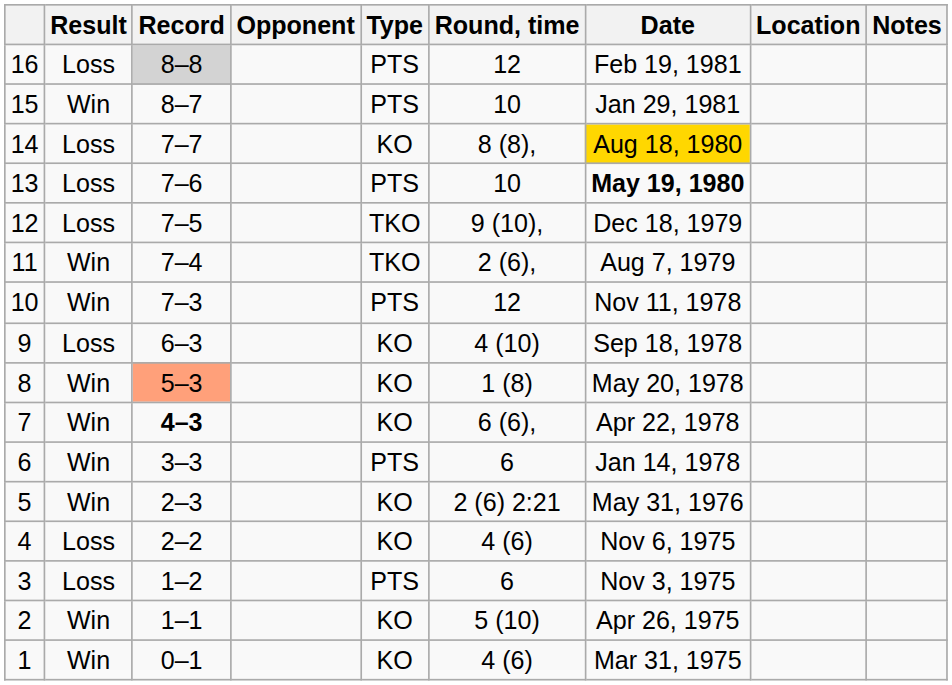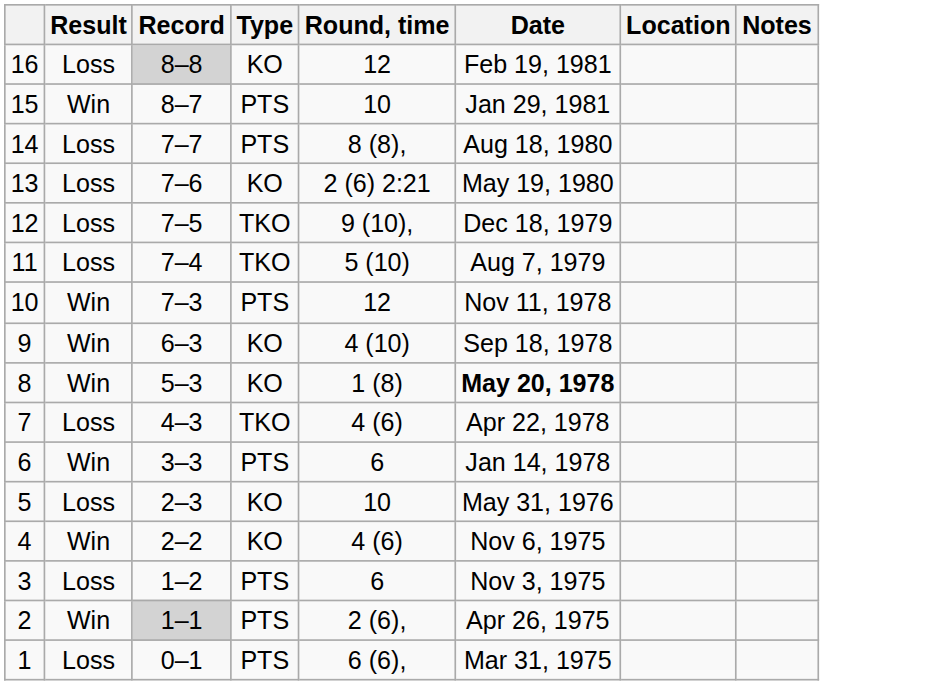 <table class="wikitable" style="text-align:center; font-size:95%">
 <tr>
 <th></th>
 <th>Result</th>
 <th>Record</th>
-<th>Opponent</th>
 <th>Type</th>
 <th>Round, time</th>
 <th>Date</th>
 <th>Location</th>
 <th>Notes</th>
 </tr>
 <tr>
 <td>16</td>
 <td>Loss</td>
 <td style="background: lightgrey;">8–8</td>
-<td style="text-align:left;"> </td>
-<td>PTS</td>
+<td>KO</td>
 <td>12</td>
 <td>Feb 19, 1981</td>
 <td style="text-align:left;"> </td>
 <td style="text-align:left;"></td>
 </tr>
 <tr>
 <td>15</td>
 <td>Win</td>
 <td>8–7</td>
-<td style="text-align:left;"> </td>
 <td>PTS</td>
 <td>10</td>
 <td>Jan 29, 1981</td>
 <td style="text-align:left;"> </td>
 <td></td>
 </tr>
 <tr>
 <td>14</td>
 <td>Loss</td>
 <td>7–7</td>
-<td style="text-align:left;"></td>
-<td>KO</td>
+<td>PTS</td>
 <td>8 (8),</td>
-<td style="background: gold;">Aug 18, 1980</td>
+<td>Aug 18, 1980</td>
 <td style="text-align:left;"> </td>
 <td></td>
 </tr>
 <tr>
 <td>13</td>
 <td>Loss</td>
 <td>7–6</td>
-<td style="text-align:left;"> </td>
-<td>PTS</td>
-<td>10</td>
-<td><strong>May 19, 1980</strong></td>
+<td>KO</td>
+<td>2 (6) 2:21</td>
+<td>May 19, 1980</td>
 <td style="text-align:left;"> </td>
 <td></td>
 </tr>
 <tr>
 <td>12</td>
 <td>Loss</td>
 <td>7–5</td>
-<td style="text-align:left;"> </td>
 <td>TKO</td>
 <td>9 (10),</td>
 <td>Dec 18, 1979</td>
 <td style="text-align:left;"> </td>
 <td></td>
 </tr>
 <tr>
 <td>11</td>
-<td>Win</td>
+<td>Loss</td>
 <td>7–4</td>
-<td style="text-align:left;"> </td>
 <td>TKO</td>
-<td>2 (6),</td>
+<td>5 (10)</td>
 <td>Aug 7, 1979</td>
 <td style="text-align:left;"> </td>
 <td></td>
 </tr>
 <tr>
 <td>10</td>
 <td>Win</td>
 <td>7–3</td>
-<td style="text-align:left;"> </td>
 <td>PTS</td>
 <td>12</td>
 <td>Nov 11, 1978</td>
 <td style="text-align:left;"> </td>
 <td style="text-align:left;"></td>
 </tr>
 <tr>
 <td>9</td>
-<td>Loss</td>
+<td>Win</td>
 <td>6–3</td>
-<td style="text-align:left;"> </td>
 <td>KO</td>
 <td>4 (10)</td>
 <td>Sep 18, 1978</td>
 <td style="text-align:left;"> </td>
 <td></td>
 </tr>
 <tr>
 <td>8</td>
 <td>Win</td>
-<td style="background: lightsalmon;">5–3</td>
-<td style="text-align:left;"> </td>
+<td>5–3</td>
 <td>KO</td>
 <td>1 (8)</td>
-<td>May 20, 1978</td>
+<td><strong>May 20, 1978</strong></td>
 <td style="text-align:left;"> </td>
 <td></td>
 </tr>
 <tr>
 <td>7</td>
-<td>Win</td>
-<td><strong>4–3</strong></td>
-<td style="text-align:left;"> </td>
-<td>KO</td>
-<td>6 (6),</td>
+<td>Loss</td>
+<td>4–3</td>
+<td>TKO</td>
+<td>4 (6)</td>
 <td>Apr 22, 1978</td>
 <td style="text-align:left;"> </td>
 <td></td>
 </tr>
 <tr>
 <td>6</td>
 <td>Win</td>
 <td>3–3</td>
-<td style="text-align:left;"> </td>
 <td>PTS</td>
 <td>6</td>
 <td>Jan 14, 1978</td>
 <td style="text-align:left;"> </td>
 <td></td>
 </tr>
 <tr>
 <td>5</td>
-<td>Win</td>
+<td>Loss</td>
 <td>2–3</td>
-<td style="text-align:left;"> </td>
 <td>KO</td>
-<td>2 (6) 2:21</td>
+<td>10</td>
 <td>May 31, 1976</td>
 <td style="text-align:left;"> </td>
 <td></td>
 </tr>
 <tr>
 <td>4</td>
-<td>Loss</td>
+<td>Win</td>
 <td>2–2</td>
-<td style="text-align:left;"> </td>
 <td>KO</td>
 <td>4 (6)</td>
 <td>Nov 6, 1975</td>
 <td style="text-align:left;"> </td>
 <td></td>
 </tr>
 <tr>
 <td>3</td>
 <td>Loss</td>
 <td>1–2</td>
-<td style="text-align:left;"> </td>
 <td>PTS</td>
 <td>6</td>
 <td>Nov 3, 1975</td>
 <td style="text-align:left;"> </td>
 <td></td>
 </tr>
 <tr>
 <td>2</td>
 <td>Win</td>
-<td>1–1</td>
-<td style="text-align:left;"> </td>
-<td>KO</td>
-<td>5 (10)</td>
+<td style="background: lightgrey;">1–1</td>
+<td>PTS</td>
+<td>2 (6),</td>
 <td>Apr 26, 1975</td>
 <td style="text-align:left;"> </td>
 <td></td>
 </tr>
 <tr>
 <td>1</td>
-<td>Win</td>
+<td>Loss</td>
 <td>0–1</td>
-<td style="text-align:left;"> </td>
-<td>KO</td>
-<td>4 (6)</td>
+<td>PTS</td>
+<td>6 (6),</td>
 <td>Mar 31, 1975</td>
 <td style="text-align:left;"> </td>
 <td></td>
 </tr>
 </table>
